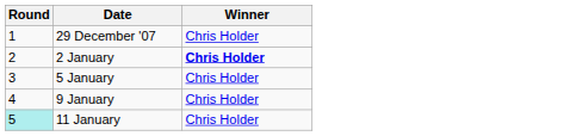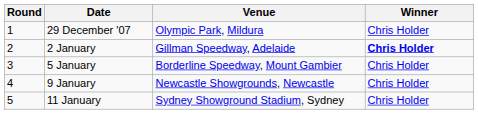 <table class="wikitable" style="font-size: 100%">
 <tr>
 <th width=30>Round</th>
 <th width=150>Date</th>
+<th width=300>Venue</th>
 <th width=150>Winner</th>
 </tr>
 <tr>
 <td>1</td>
 <td>29 December '07</td>
+<td><a href='#'>Olympic Park</a>, <a href='#'>Mildura</a></td>
 <td><a href='#'>Chris Holder</a></td>
 </tr>
 <tr>
 <td>2</td>
 <td>2 January</td>
+<td><a href='#'>Gillman Speedway</a>, <a href='#'>Adelaide</a></td>
 <td><strong><a href='#'>Chris Holder</a></strong></td>
 </tr>
 <tr>
 <td>3</td>
 <td>5 January</td>
+<td><a href='#'>Borderline Speedway</a>, <a href='#'>Mount Gambier</a></td>
 <td><a href='#'>Chris Holder</a></td>
 </tr>
 <tr>
 <td>4</td>
 <td>9 January</td>
+<td><a href='#'>Newcastle Showgrounds</a>, <a href='#'>Newcastle</a></td>
 <td><a href='#'>Chris Holder</a></td>
 </tr>
 <tr>
-<td style="background: paleturquoise;">5</td>
+<td>5</td>
 <td>11 January</td>
+<td><a href='#'>Sydney Showground Stadium</a>, Sydney</td>
 <td><a href='#'>Chris Holder</a></td>
 </tr>
 </table>
